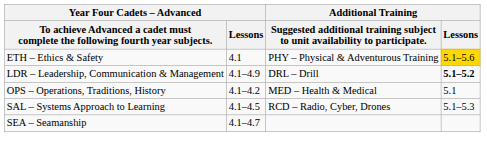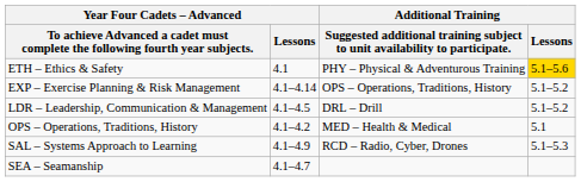 <table class="wikitable">
 <tr>
 <th colspan="2">Year Four Cadets – Advanced</th>
 <th colspan="2">Additional Training</th>
 </tr>
 <tr>
 <th>To achieve Advanced a cadet must<br>complete the following fourth year subjects.</th>
 <th>Lessons</th>
 <th>Suggested additional training subject<br>to unit availability to participate.</th>
 <th>Lessons</th>
 </tr>
 <tr>
 <td>ETH – Ethics & Safety</td>
 <td>4.1</td>
 <td>PHY – Physical & Adventurous Training</td>
 <td style="background: gold;">5.1–5.6</td>
 </tr>
 <tr>
+<td>EXP – Exercise Planning & Risk Management</td>
+<td>4.1–4.14</td>
+<td>OPS – Operations, Traditions, History</td>
+<td>5.1–5.2</td>
+</tr>
+<tr>
 <td>LDR – Leadership, Communication & Management</td>
-<td>4.1–4.9</td>
+<td>4.1–4.5</td>
 <td>DRL – Drill</td>
-<td><strong>5.1–5.2</strong></td>
+<td>5.1–5.2</td>
 </tr>
 <tr>
 <td>OPS – Operations, Traditions, History</td>
 <td>4.1–4.2</td>
 <td>MED – Health & Medical</td>
 <td>5.1</td>
 </tr>
 <tr>
 <td>SAL – Systems Approach to Learning</td>
-<td>4.1–4.5</td>
+<td>4.1–4.9</td>
 <td>RCD – Radio, Cyber, Drones</td>
 <td>5.1–5.3</td>
 </tr>
 <tr>
 <td>SEA – Seamanship</td>
 <td>4.1–4.7</td>
 <td></td>
 <td></td>
 </tr>
 </table>
